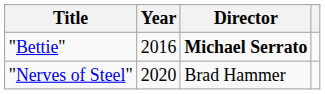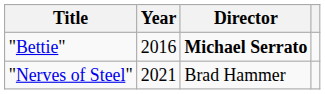 <table class="wikitable plainrowheaders" style="text-align:left;" border="1">
 <tr>
 <th>Title</th>
 <th>Year</th>
 <th>Director</th>
 <th></th>
 </tr>
 <tr>
 <td>"<a href='#'>Bettie</a>"<br></td>
 <td>2016</td>
 <td><strong>Michael Serrato</strong></td>
 <td></td>
 </tr>
 <tr>
 <td>"<a href='#'>Nerves of Steel</a>"<br></td>
-<td>2020</td>
+<td>2021</td>
 <td>Brad Hammer</td>
 <td></td>
 </tr>
 </table>
